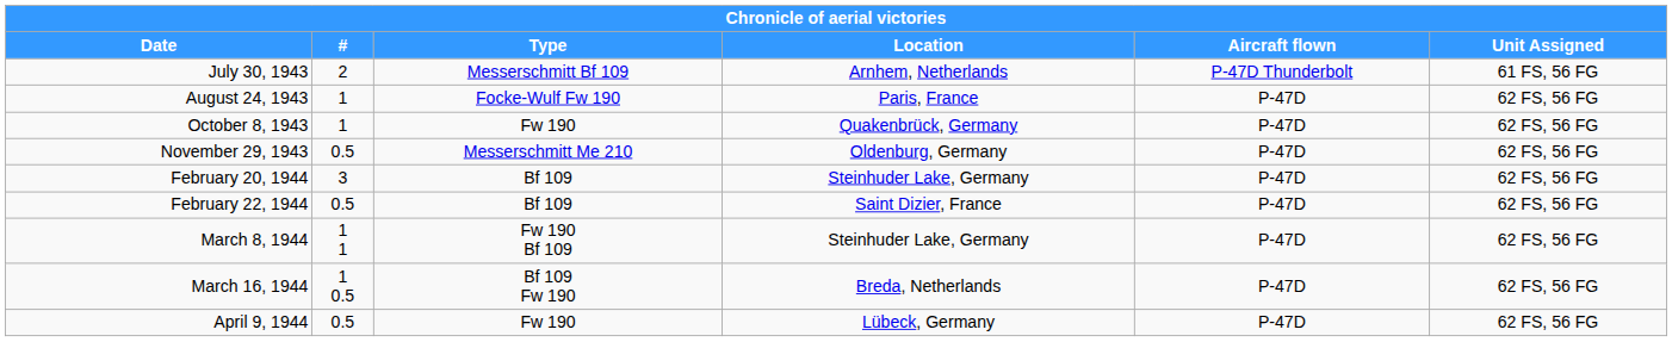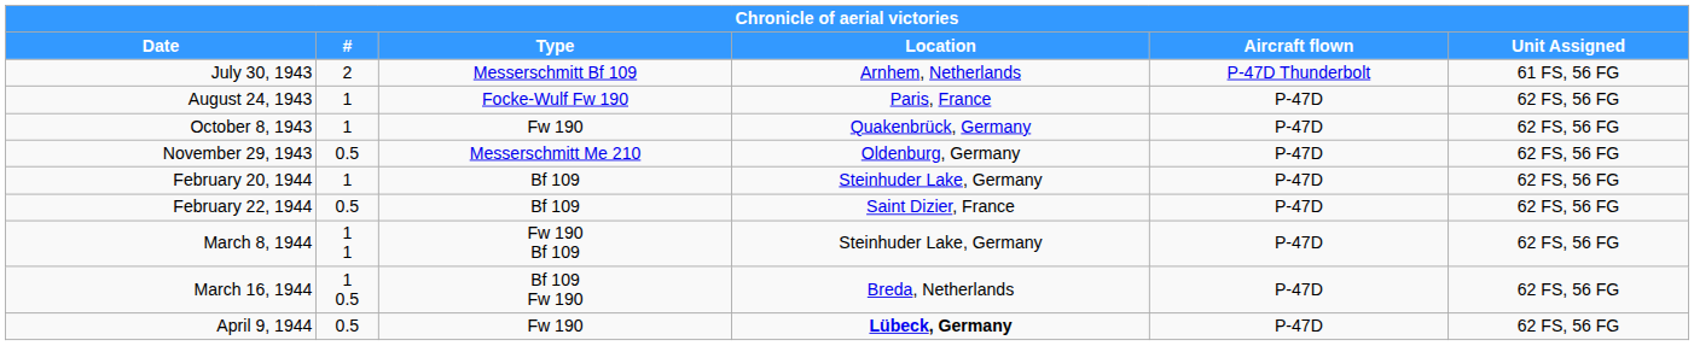 <table class="wikitable plainrowheaders collapsible collapsed" style="margin-left: auto; margin-right: auto; border: none; text-align:right; width: 100%;">
 <tr style="color:white;">
 <th colspan="6" style="background-color: #3399ff">Chronicle of aerial victories</th>
 </tr>
 <tr style="color:white;">
 <th style="background-color: #3399ff">Date</th>
 <th style="background-color: #3399ff">#</th>
 <th style="background-color: #3399ff">Type</th>
 <th style="background-color: #3399ff">Location</th>
 <th style="background-color: #3399ff">Aircraft flown</th>
 <th style="background-color: #3399ff">Unit Assigned</th>
 </tr>
 <tr>
 <td>July 30, 1943</td>
 <td align=center>2</td>
 <td align=center><a href='#'>Messerschmitt Bf 109</a></td>
 <td align=center><a href='#'>Arnhem</a>, <a href='#'>Netherlands</a></td>
 <td align=center><a href='#'>P-47D Thunderbolt</a></td>
 <td align=center>61 FS, 56 FG</td>
 </tr>
 <tr>
 <td>August 24, 1943</td>
 <td align=center>1</td>
 <td align=center><a href='#'>Focke-Wulf Fw 190</a></td>
 <td align=center><a href='#'>Paris</a>, <a href='#'>France</a></td>
 <td align=center>P-47D</td>
 <td align=center>62 FS, 56 FG</td>
 </tr>
 <tr>
 <td>October 8, 1943</td>
 <td align=center>1</td>
 <td align=center>Fw 190</td>
 <td align=center><a href='#'>Quakenbrück</a>, <a href='#'>Germany</a></td>
 <td align=center>P-47D</td>
 <td align=center>62 FS, 56 FG</td>
 </tr>
 <tr>
 <td>November 29, 1943</td>
 <td align=center>0.5</td>
 <td align=center><a href='#'>Messerschmitt Me 210</a></td>
 <td align=center><a href='#'>Oldenburg</a>, Germany</td>
 <td align=center>P-47D</td>
 <td align=center>62 FS, 56 FG</td>
 </tr>
 <tr>
 <td>February 20, 1944</td>
-<td align=center>3</td>
+<td align=center>1</td>
 <td align=center>Bf 109</td>
 <td align=center><a href='#'>Steinhuder Lake</a>, Germany</td>
 <td align=center>P-47D</td>
 <td align=center>62 FS, 56 FG</td>
 </tr>
 <tr>
 <td>February 22, 1944</td>
 <td align=center>0.5</td>
 <td align=center>Bf 109</td>
 <td align=center><a href='#'>Saint Dizier</a>, France</td>
 <td align=center>P-47D</td>
 <td align=center>62 FS, 56 FG</td>
 </tr>
 <tr>
 <td>March 8, 1944</td>
 <td align=center>1<br>1</td>
 <td align=center>Fw 190<br>Bf 109</td>
 <td align=center>Steinhuder Lake, Germany</td>
 <td align=center>P-47D</td>
 <td align=center>62 FS, 56 FG</td>
 </tr>
 <tr>
 <td>March 16, 1944</td>
 <td align=center>1<br>0.5</td>
 <td align=center>Bf 109<br>Fw 190</td>
 <td align=center><a href='#'>Breda</a>, Netherlands</td>
 <td align=center>P-47D</td>
 <td align=center>62 FS, 56 FG</td>
 </tr>
 <tr>
 <td>April 9, 1944</td>
 <td align=center>0.5</td>
 <td align=center>Fw 190</td>
-<td align=center><a href='#'>Lübeck</a>, Germany</td>
+<td align=center><strong><a href='#'>Lübeck</a>, Germany</strong></td>
 <td align=center>P-47D</td>
 <td align=center>62 FS, 56 FG</td>
 </tr>
 <tr>
 </tr>
 </table>
